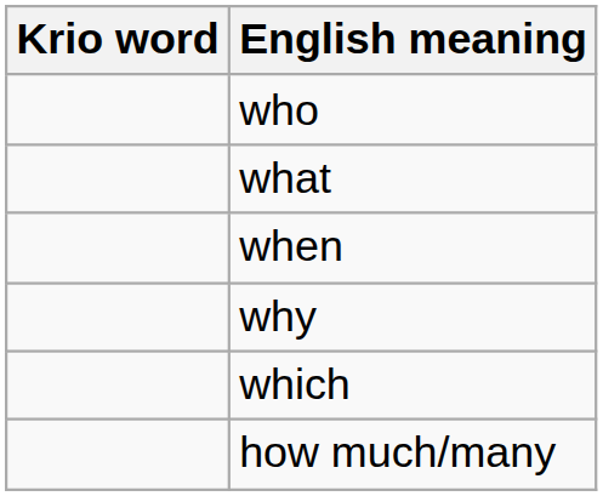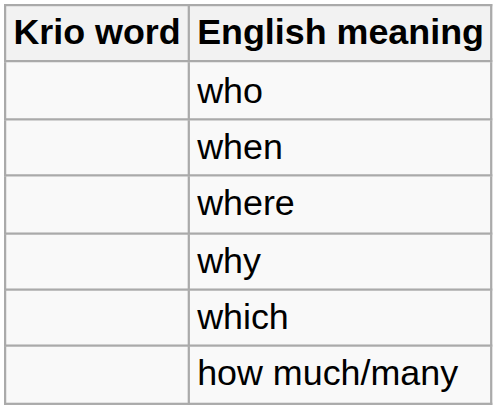 <table class="wikitable">
 <tr>
 <th>Krio word</th>
 <th>English meaning</th>
 </tr>
 <tr>
 <td></td>
 <td>who</td>
 </tr>
 <tr>
 <td></td>
-<td>what</td>
+<td>when</td>
 </tr>
 <tr>
 <td></td>
-<td>when</td>
+<td>where</td>
 </tr>
 <tr>
 <td></td>
 <td>why</td>
 </tr>
 <tr>
 <td></td>
 <td>which</td>
 </tr>
 <tr>
 <td></td>
 <td>how much/many</td>
 </tr>
 </table>
